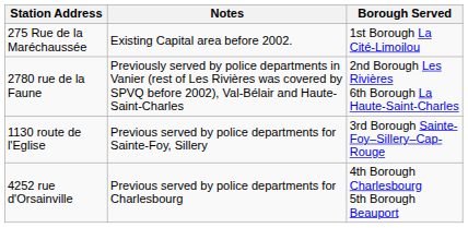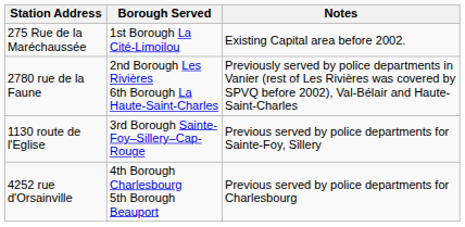 <table class=wikitable>
 <tr valign=bottom>
 <th>Station Address</th>
+<th>Borough Served</th>
 <th>Notes</th>
-<th>Borough Served</th>
 </tr>
 <tr>
 <td>275 Rue de la Maréchaussée</td>
+<td>1st Borough <a href='#'>La Cité-Limoilou</a></td>
 <td>Existing Capital area before 2002.</td>
-<td>1st Borough <a href='#'>La Cité-Limoilou</a></td>
 </tr>
 <tr>
 <td>2780 rue de la Faune</td>
+<td>2nd Borough <a href='#'>Les Rivières</a> <br> 6th Borough <a href='#'>La Haute-Saint-Charles</a></td>
 <td>Previously served by police departments in Vanier (rest of Les Rivières was covered by SPVQ before 2002), Val-Bélair and Haute-Saint-Charles</td>
-<td>2nd Borough <a href='#'>Les Rivières</a> <br> 6th Borough <a href='#'>La Haute-Saint-Charles</a></td>
 </tr>
 <tr>
 <td>1130 route de l'Eglise</td>
+<td>3rd Borough <a href='#'>Sainte-Foy–Sillery–Cap-Rouge</a></td>
 <td>Previous served by police departments for Sainte-Foy, Sillery</td>
-<td>3rd Borough <a href='#'>Sainte-Foy–Sillery–Cap-Rouge</a></td>
 </tr>
 <tr>
 <td>4252 rue d'Orsainville</td>
+<td>4th Borough <a href='#'>Charlesbourg</a> <br> 5th Borough <a href='#'>Beauport</a></td>
 <td>Previous served by police departments for Charlesbourg</td>
-<td>4th Borough <a href='#'>Charlesbourg</a> <br> 5th Borough <a href='#'>Beauport</a></td>
 </tr>
 </table>
